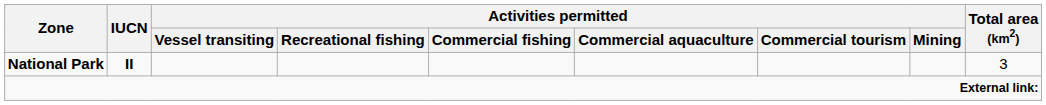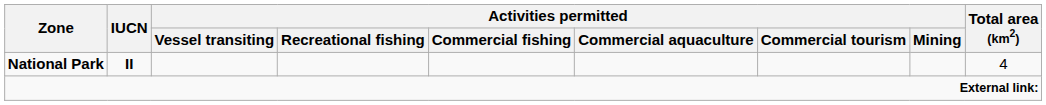 <table class="wikitable" style="text-align:center; margin-left:auto; margin-right:auto; border:none;">
 <tr>
 <th rowspan=2>Zone</th>
 <th rowspan=2>IUCN</th>
 <th colspan=6>Activities permitted</th>
 <th rowspan=2>Total area<br><small>(km<sup>2</sup>)</small></th>
 </tr>
 <tr>
 <th>Vessel transiting</th>
 <th>Recreational fishing</th>
 <th>Commercial fishing</th>
 <th>Commercial aquaculture</th>
 <th>Commercial tourism</th>
 <th>Mining</th>
 </tr>
 <tr>
 <td style="text-align:left"><strong>National Park</strong></td>
 <td><strong>II</strong></td>
 <td></td>
 <td></td>
 <td></td>
 <td></td>
 <td></td>
 <td></td>
-<td>3</td>
+<td>4</td>
 </tr>
 <tr>
 <td style="text-align:right" colspan=99><small><strong>External link:</strong> </small></td>
 </tr>
 </table>
